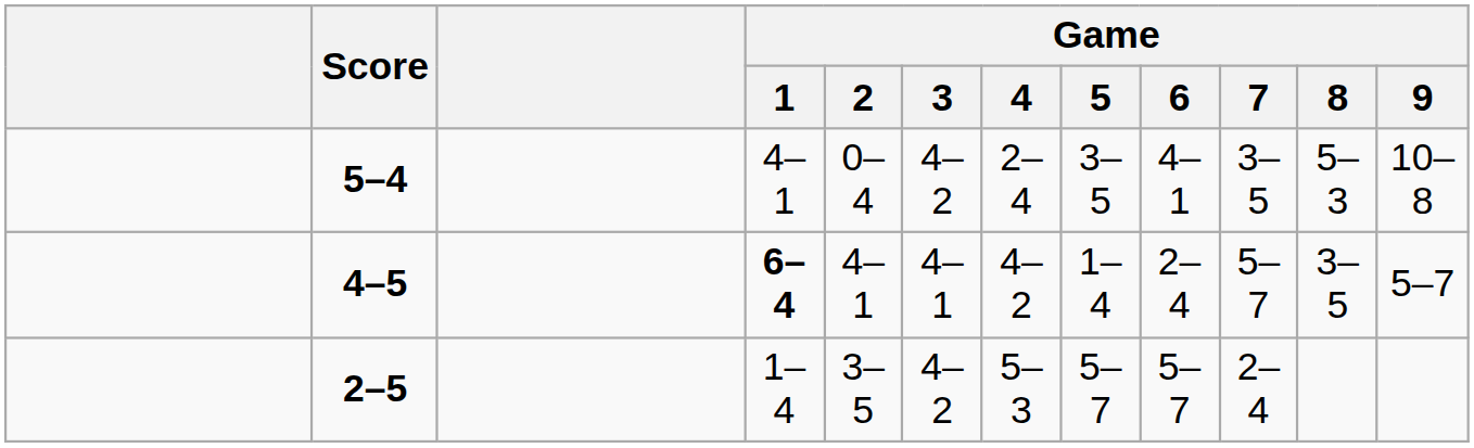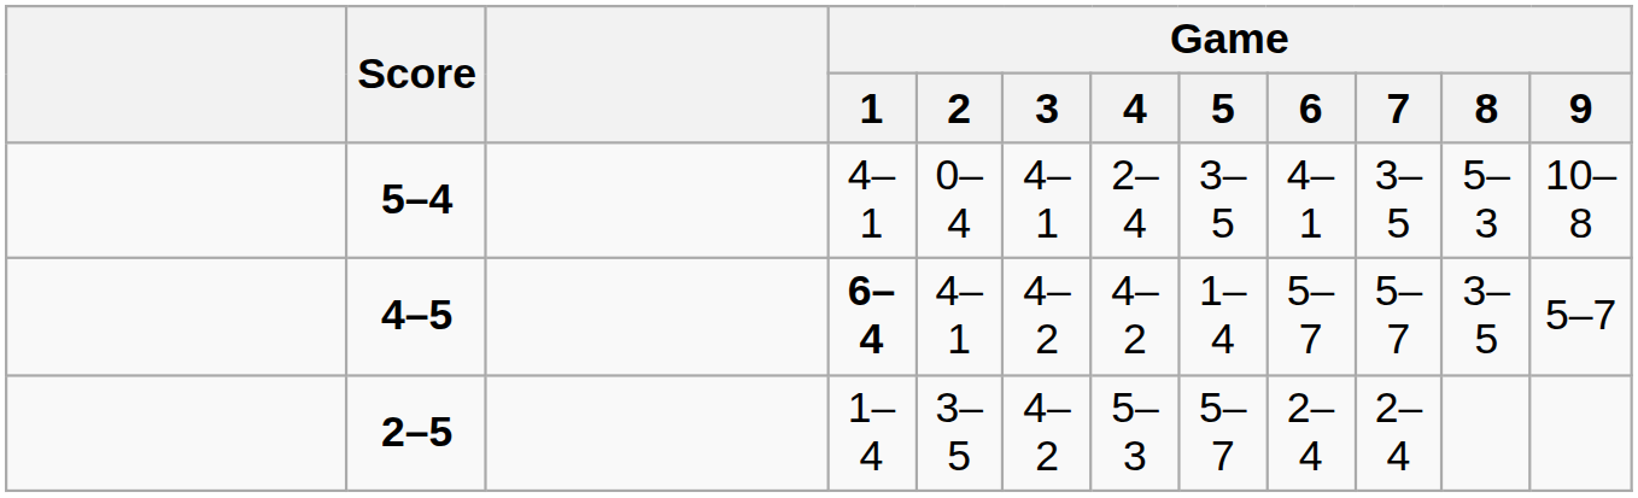 <table class="wikitable" style="text-align: center;">
 <tr>
 <th rowspan=2 align="right" width="270"></th>
 <th rowspan=2 width="45">Score</th>
 <th rowspan=2 align="left" width="270"></th>
 <th colspan=9>Game</th>
 </tr>
 <tr>
 <th width="35">1</th>
 <th width="35">2</th>
 <th width="35">3</th>
 <th width="35">4</th>
 <th width="35">5</th>
 <th width="35">6</th>
 <th width="35">7</th>
 <th width="35">8</th>
 <th width="35">9</th>
 </tr>
 <tr>
 <td align=left><strong><br></strong></td>
 <td align=center><strong>5–4</strong></td>
 <td align=left><br></td>
 <td>4–1</td>
 <td>0–4</td>
-<td>4–2</td>
+<td>4–1</td>
 <td>2–4</td>
 <td>3–5</td>
 <td>4–1</td>
 <td>3–5</td>
 <td>5–3</td>
 <td>10–8</td>
 </tr>
 <tr>
 <td align=left><br></td>
 <td align=center><strong>4–5</strong></td>
 <td align=left><strong><br></strong></td>
 <td><strong>6–4</strong></td>
 <td>4–1</td>
-<td>4–1</td>
+<td>4–2</td>
 <td>4–2</td>
 <td>1–4</td>
-<td>2–4</td>
+<td>5–7</td>
 <td>5–7</td>
 <td>3–5</td>
 <td>5–7</td>
 </tr>
 <tr>
 <td align=left><br></td>
 <td align=center><strong>2–5</strong></td>
 <td align=left><strong><br></strong></td>
 <td>1–4</td>
 <td>3–5</td>
 <td>4–2</td>
 <td>5–3</td>
 <td>5–7</td>
-<td>5–7</td>
+<td>2–4</td>
 <td>2–4</td>
 <td></td>
 <td></td>
 </tr>
 </table>
